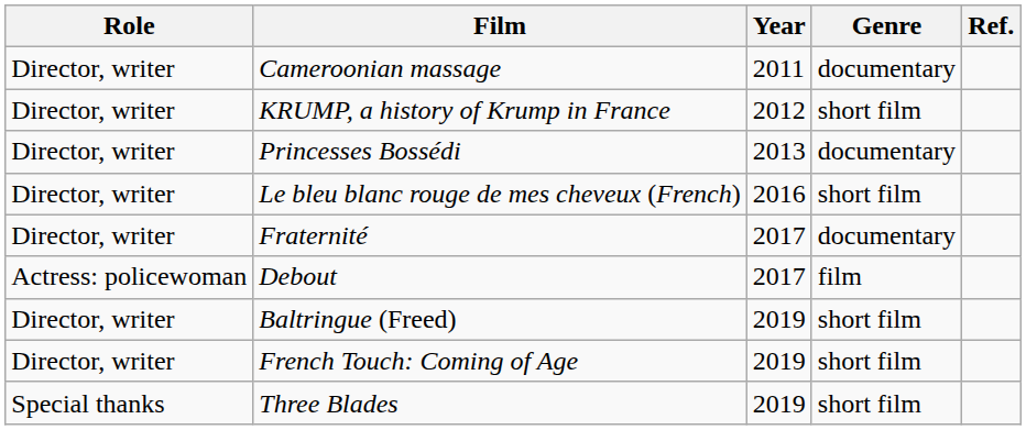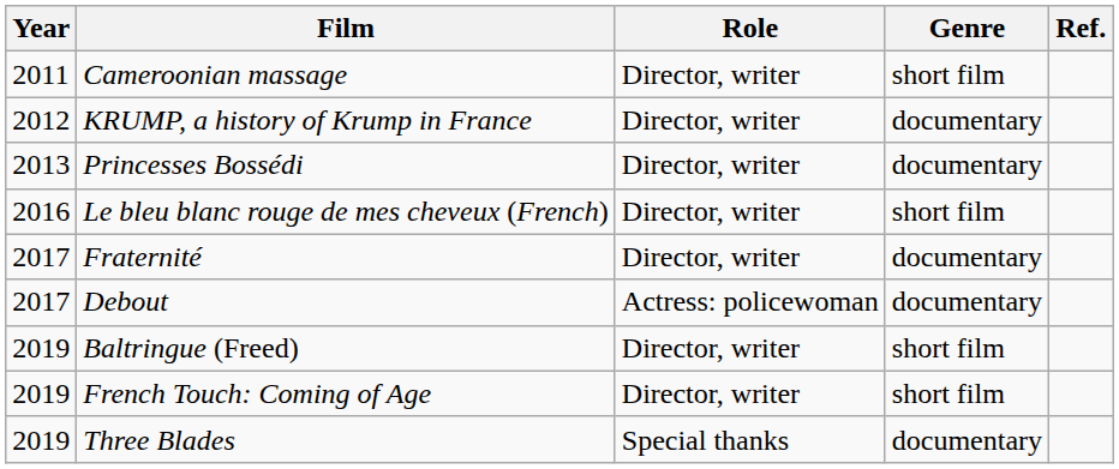 <table class="wikitable">
 <tr>
+<th>Year</th>
+<th>Film</th>
 <th>Role</th>
-<th>Film</th>
-<th>Year</th>
 <th>Genre</th>
 <th>Ref.</th>
 </tr>
 <tr>
+<td>2011</td>
+<td><em>Cameroonian massage</em></td>
 <td>Director, writer</td>
-<td><em>Cameroonian massage</em></td>
-<td>2011</td>
+<td>short film</td>
+<td></td>
+</tr>
+<tr>
+<td>2012</td>
+<td><em>KRUMP, a history of Krump in France</em></td>
+<td>Director, writer</td>
 <td>documentary</td>
 <td></td>
 </tr>
 <tr>
+<td>2013</td>
+<td><em>Princesses Bossédi</em></td>
 <td>Director, writer</td>
-<td><em>KRUMP, a history of Krump in France</em></td>
-<td>2012</td>
+<td>documentary</td>
+<td></td>
+</tr>
+<tr>
+<td>2016</td>
+<td><em>Le bleu blanc rouge de mes cheveux</em> (<em>French</em>)</td>
+<td>Director, writer</td>
 <td>short film</td>
 <td></td>
 </tr>
 <tr>
+<td>2017</td>
+<td><em>Fraternité</em></td>
 <td>Director, writer</td>
-<td><em>Princesses Bossédi</em></td>
-<td>2013</td>
 <td>documentary</td>
 <td></td>
 </tr>
 <tr>
+<td>2017</td>
+<td><em>Debout</em></td>
+<td>Actress: policewoman</td>
+<td>documentary</td>
+<td></td>
+</tr>
+<tr>
+<td>2019</td>
+<td><em>Baltringue</em> (Freed)</td>
 <td>Director, writer</td>
-<td><em>Le bleu blanc rouge de mes cheveux</em> (<em>French</em>)</td>
-<td>2016</td>
 <td>short film</td>
 <td></td>
 </tr>
 <tr>
+<td>2019</td>
+<td><em>French Touch: Coming of Age</em></td>
 <td>Director, writer</td>
-<td><em>Fraternité</em></td>
-<td>2017</td>
-<td>documentary</td>
-<td></td>
-</tr>
-<tr>
-<td>Actress: policewoman</td>
-<td><em>Debout</em></td>
-<td>2017</td>
-<td>film</td>
-<td></td>
-</tr>
-<tr>
-<td>Director, writer</td>
-<td><em>Baltringue</em> (Freed)</td>
-<td>2019</td>
 <td>short film</td>
 <td></td>
 </tr>
 <tr>
-<td>Director, writer</td>
-<td><em>French Touch: Coming of Age</em></td>
 <td>2019</td>
-<td>short film</td>
-<td></td>
-</tr>
-<tr>
+<td><em>Three Blades</em></td>
 <td>Special thanks</td>
-<td><em>Three Blades</em></td>
-<td>2019</td>
-<td>short film</td>
+<td>documentary</td>
 <td></td>
 </tr>
 </table>
